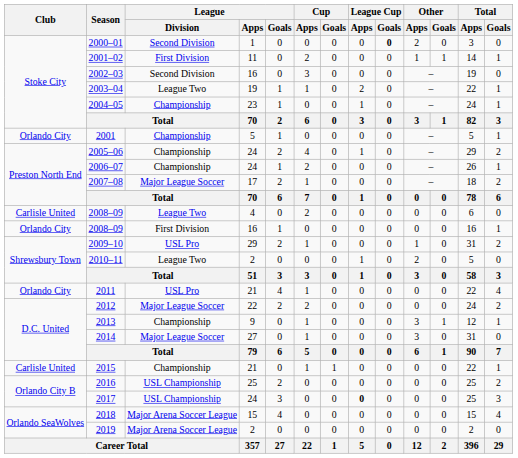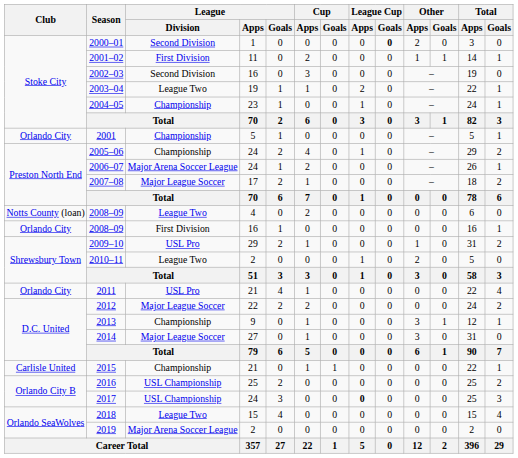 <table class="wikitable" style="text-align: center;">
 <tr>
 <th rowspan="2">Club</th>
 <th rowspan="2">Season</th>
 <th colspan="3">League</th>
 <th colspan="2">Cup</th>
 <th colspan="2">League Cup</th>
 <th colspan="2">Other</th>
 <th colspan="2">Total</th>
 </tr>
 <tr>
 <th>Division</th>
 <th>Apps</th>
 <th>Goals</th>
 <th>Apps</th>
 <th>Goals</th>
 <th>Apps</th>
 <th>Goals</th>
 <th>Apps</th>
 <th>Goals</th>
 <th>Apps</th>
 <th>Goals</th>
 </tr>
 <tr>
 <td rowspan="6"><a href='#'>Stoke City</a></td>
 <td><a href='#'>2000–01</a></td>
 <td><a href='#'>Second Division</a></td>
 <td>1</td>
 <td>0</td>
 <td>0</td>
 <td>0</td>
 <td>0</td>
 <td><strong>0</strong></td>
 <td>2</td>
 <td>0</td>
 <td>3</td>
 <td>0</td>
 </tr>
 <tr>
 <td><a href='#'>2001–02</a></td>
 <td><a href='#'>First Division</a></td>
 <td>11</td>
 <td>0</td>
 <td>2</td>
 <td>0</td>
 <td>0</td>
 <td>0</td>
 <td>1</td>
 <td>1</td>
 <td>14</td>
 <td>1</td>
 </tr>
 <tr>
 <td><a href='#'>2002–03</a></td>
 <td>Second Division</td>
 <td>16</td>
 <td>0</td>
 <td>3</td>
 <td>0</td>
 <td>0</td>
 <td>0</td>
 <td colspan="2">–</td>
 <td>19</td>
 <td>0</td>
 </tr>
 <tr>
 <td><a href='#'>2003–04</a></td>
 <td>League Two</td>
 <td>19</td>
 <td>1</td>
 <td>1</td>
 <td>0</td>
 <td>2</td>
 <td>0</td>
 <td colspan="2">–</td>
 <td>22</td>
 <td>1</td>
 </tr>
 <tr>
 <td><a href='#'>2004–05</a></td>
 <td><a href='#'>Championship</a></td>
 <td>23</td>
 <td>1</td>
 <td>0</td>
 <td>0</td>
 <td>1</td>
 <td>0</td>
 <td colspan="2">–</td>
 <td>24</td>
 <td>1</td>
 </tr>
 <tr>
 <th colspan="2">Total</th>
 <th>70</th>
 <th>2</th>
 <th>6</th>
 <th>0</th>
 <th>3</th>
 <th>0</th>
 <th>3</th>
 <th>1</th>
 <th>82</th>
 <th>3</th>
 </tr>
 <tr>
 <td><a href='#'>Orlando City</a></td>
 <td><a href='#'>2001</a></td>
 <td><a href='#'>Championship</a></td>
 <td>5</td>
 <td>1</td>
 <td>0</td>
 <td>0</td>
 <td>0</td>
 <td>0</td>
 <td colspan="2">–</td>
 <td>5</td>
 <td>1</td>
 </tr>
 <tr>
 <td rowspan="4"><a href='#'>Preston North End</a></td>
 <td><a href='#'>2005–06</a></td>
 <td>Championship</td>
 <td>24</td>
 <td>2</td>
 <td>4</td>
 <td>0</td>
 <td>1</td>
 <td>0</td>
 <td colspan="2">–</td>
 <td>29</td>
 <td>2</td>
 </tr>
 <tr>
 <td><a href='#'>2006–07</a></td>
-<td>Championship</td>
+<td><a href='#'>Major Arena Soccer League</a></td>
 <td>24</td>
 <td>1</td>
 <td>2</td>
 <td>0</td>
 <td>0</td>
 <td>0</td>
 <td colspan="2">–</td>
 <td>26</td>
 <td>1</td>
 </tr>
 <tr>
 <td><a href='#'>2007–08</a></td>
 <td><a href='#'>Major League Soccer</a></td>
 <td>17</td>
 <td>2</td>
 <td>1</td>
 <td>0</td>
 <td>0</td>
 <td>0</td>
 <td colspan="2">–</td>
 <td>18</td>
 <td>2</td>
 </tr>
 <tr>
 <th colspan="2">Total</th>
 <th>70</th>
 <th>6</th>
 <th>7</th>
 <th>0</th>
 <th>1</th>
 <th>0</th>
 <th>0</th>
 <th>0</th>
 <th>78</th>
 <th>6</th>
 </tr>
 <tr>
-<td><a href='#'>Carlisle United</a></td>
+<td><a href='#'>Notts County</a> (loan)</td>
 <td><a href='#'>2008–09</a></td>
 <td><a href='#'>League Two</a></td>
 <td>4</td>
 <td>0</td>
 <td>2</td>
 <td>0</td>
 <td>0</td>
 <td>0</td>
 <td>0</td>
 <td>0</td>
 <td>6</td>
 <td>0</td>
 </tr>
 <tr>
 <td><a href='#'>Orlando City</a></td>
 <td><a href='#'>2008–09</a></td>
 <td>First Division</td>
 <td>16</td>
 <td>1</td>
 <td>0</td>
 <td>0</td>
 <td>0</td>
 <td>0</td>
 <td>0</td>
 <td>0</td>
 <td>16</td>
 <td>1</td>
 </tr>
 <tr>
 <td rowspan="3"><a href='#'>Shrewsbury Town</a></td>
 <td><a href='#'>2009–10</a></td>
 <td><a href='#'>USL Pro</a></td>
 <td>29</td>
 <td>2</td>
 <td>1</td>
 <td>0</td>
 <td>0</td>
 <td>0</td>
 <td>1</td>
 <td>0</td>
 <td>31</td>
 <td>2</td>
 </tr>
 <tr>
 <td><a href='#'>2010–11</a></td>
 <td>League Two</td>
 <td>2</td>
 <td>0</td>
 <td>0</td>
 <td>0</td>
 <td>1</td>
 <td>0</td>
 <td>2</td>
 <td>0</td>
 <td>5</td>
 <td>0</td>
 </tr>
 <tr>
 <th colspan="2">Total</th>
 <th>51</th>
 <th>3</th>
 <th>3</th>
 <th>0</th>
 <th>1</th>
 <th>0</th>
 <th>3</th>
 <th>0</th>
 <th>58</th>
 <th>3</th>
 </tr>
 <tr>
 <td><a href='#'>Orlando City</a></td>
 <td><a href='#'>2011</a></td>
 <td><a href='#'>USL Pro</a></td>
 <td>21</td>
 <td>4</td>
 <td>1</td>
 <td>0</td>
 <td>0</td>
 <td>0</td>
 <td>0</td>
 <td>0</td>
 <td>22</td>
 <td>4</td>
 </tr>
 <tr>
 <td rowspan="4"><a href='#'>D.C. United</a></td>
 <td><a href='#'>2012</a></td>
 <td><a href='#'>Major League Soccer</a></td>
 <td>22</td>
 <td>2</td>
 <td>2</td>
 <td>0</td>
 <td>0</td>
 <td>0</td>
 <td>0</td>
 <td>0</td>
 <td>24</td>
 <td>2</td>
 </tr>
 <tr>
 <td><a href='#'>2013</a></td>
 <td>Championship</td>
 <td>9</td>
 <td>0</td>
 <td>1</td>
 <td>0</td>
 <td>0</td>
 <td>0</td>
 <td>3</td>
 <td>1</td>
 <td>12</td>
 <td>1</td>
 </tr>
 <tr>
 <td><a href='#'>2014</a></td>
 <td><a href='#'>Major League Soccer</a></td>
 <td>27</td>
 <td>0</td>
 <td>1</td>
 <td>0</td>
 <td>0</td>
 <td>0</td>
 <td>3</td>
 <td>0</td>
 <td>31</td>
 <td>0</td>
 </tr>
 <tr>
 <th colspan="2">Total</th>
 <th>79</th>
 <th>6</th>
 <th>5</th>
 <th>0</th>
 <th>0</th>
 <th>0</th>
 <th>6</th>
 <th>1</th>
 <th>90</th>
 <th>7</th>
 </tr>
 <tr>
 <td><a href='#'>Carlisle United</a></td>
 <td><a href='#'>2015</a></td>
 <td>Championship</td>
 <td>21</td>
 <td>0</td>
 <td>1</td>
 <td>1</td>
 <td>0</td>
 <td>0</td>
 <td>0</td>
 <td>0</td>
 <td>22</td>
 <td>1</td>
 </tr>
 <tr>
 <td rowspan="2"><a href='#'>Orlando City B</a></td>
 <td><a href='#'>2016</a></td>
 <td><a href='#'>USL Championship</a></td>
 <td>25</td>
 <td>2</td>
 <td>0</td>
 <td>0</td>
 <td>0</td>
 <td>0</td>
 <td>0</td>
 <td>0</td>
 <td>25</td>
 <td>2</td>
 </tr>
 <tr>
 <td><a href='#'>2017</a></td>
 <td><a href='#'>USL Championship</a></td>
 <td>24</td>
 <td>3</td>
 <td>0</td>
 <td>0</td>
 <td><strong>0</strong></td>
 <td>0</td>
 <td>0</td>
 <td>0</td>
 <td>25</td>
 <td>3</td>
 </tr>
 <tr>
 <td rowspan="2"><a href='#'>Orlando SeaWolves</a></td>
 <td><a href='#'>2018</a></td>
-<td><a href='#'>Major Arena Soccer League</a></td>
+<td><a href='#'>League Two</a></td>
 <td>15</td>
 <td>4</td>
 <td>0</td>
 <td>0</td>
 <td>0</td>
 <td>0</td>
 <td>0</td>
 <td>0</td>
 <td>15</td>
 <td>4</td>
 </tr>
 <tr>
 <td><a href='#'>2019</a></td>
 <td><a href='#'>Major Arena Soccer League</a></td>
 <td>2</td>
 <td>0</td>
 <td>0</td>
 <td>0</td>
 <td>0</td>
 <td>0</td>
 <td>0</td>
 <td>0</td>
 <td>2</td>
 <td>0</td>
 </tr>
 <tr>
 <th colspan="3">Career Total</th>
 <th>357</th>
 <th>27</th>
 <th>22</th>
 <th>1</th>
 <th>5</th>
 <th>0</th>
 <th>12</th>
 <th>2</th>
 <th>396</th>
 <th>29</th>
 </tr>
 </table>
